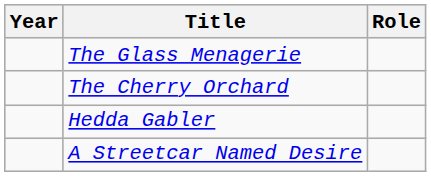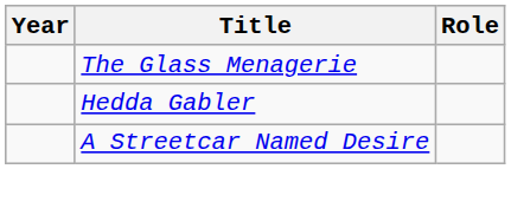 <table class="wikitable">
 <tr>
 <th>Year</th>
 <th>Title</th>
 <th>Role</th>
 </tr>
 <tr>
 <td></td>
 <td><em><a href='#'>The Glass Menagerie</a></em></td>
 <td></td>
 </tr>
 <tr>
 <td></td>
-<td><em><a href='#'>The Cherry Orchard</a></em></td>
-<td></td>
-</tr>
-<tr>
-<td></td>
 <td><em><a href='#'>Hedda Gabler</a></em></td>
 <td></td>
 </tr>
 <tr>
 <td></td>
 <td><em><a href='#'>A Streetcar Named Desire</a></em></td>
 <td></td>
 </tr>
 </table>
